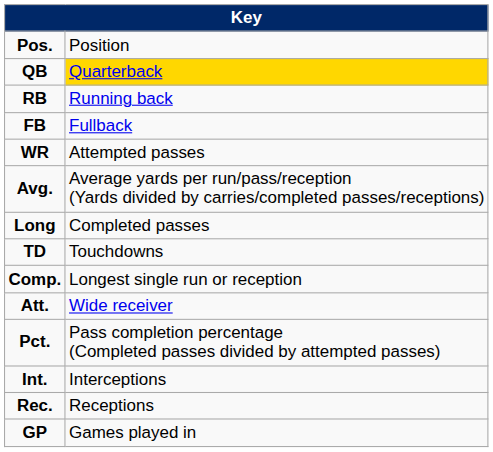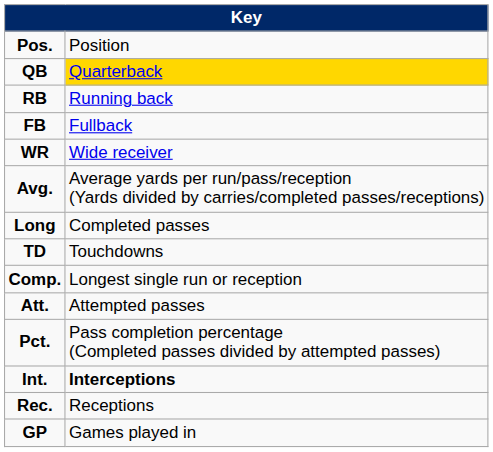 <table class="wikitable">
 <tr>
 <td colspan="2"  style="text-align:center; background:#002868; color:white;"><strong>Key</strong></td>
 </tr>
 <tr>
 <td style="text-align:center;"><strong>Pos.</strong></td>
 <td>Position</td>
 </tr>
 <tr>
 <td style="text-align:center;"><strong>QB</strong></td>
 <td style="background: gold;"><a href='#'>Quarterback</a></td>
 </tr>
 <tr>
 <td style="text-align:center;"><strong>RB</strong></td>
 <td><a href='#'>Running back</a></td>
 </tr>
 <tr>
 <td style="text-align:center;"><strong>FB</strong></td>
 <td><a href='#'>Fullback</a></td>
 </tr>
 <tr>
 <td style="text-align:center;"><strong>WR</strong></td>
-<td>Attempted passes</td>
+<td><a href='#'>Wide receiver</a></td>
 </tr>
 <tr>
 <td style="text-align:center;"><strong>Avg.</strong></td>
 <td>Average yards per run/pass/reception<br>(Yards divided by carries/completed passes/receptions)</td>
 </tr>
 <tr>
 <td style="text-align:center;"><strong>Long</strong></td>
 <td>Completed passes</td>
 </tr>
 <tr>
 <td style="text-align:center;"><strong>TD</strong></td>
 <td>Touchdowns</td>
 </tr>
 <tr>
 <td style="text-align:center;"><strong>Comp.</strong></td>
 <td>Longest single run or reception</td>
 </tr>
 <tr>
 <td style="text-align:center;"><strong>Att.</strong></td>
-<td><a href='#'>Wide receiver</a></td>
+<td>Attempted passes</td>
 </tr>
 <tr>
 <td style="text-align:center;"><strong>Pct.</strong></td>
 <td>Pass completion percentage<br>(Completed passes divided by attempted passes)</td>
 </tr>
 <tr>
 <td style="text-align:center;"><strong>Int.</strong></td>
-<td>Interceptions</td>
+<td><strong>Interceptions</strong></td>
 </tr>
 <tr>
 <td style="text-align:center;"><strong>Rec.</strong></td>
 <td>Receptions</td>
 </tr>
 <tr>
 <td style="text-align:center;"><strong>GP</strong></td>
 <td>Games played in</td>
 </tr>
 </table>
